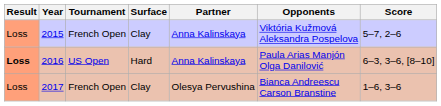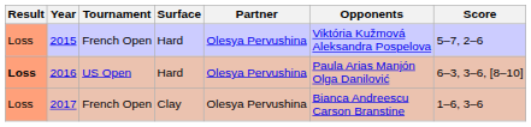 <table class="sortable wikitable">
 <tr>
 <th>Result</th>
 <th>Year</th>
 <th>Tournament</th>
 <th>Surface</th>
 <th>Partner</th>
 <th>Opponents</th>
 <th class="unsortable">Score</th>
 </tr>
 <tr style="background:#ccccff;">
 <td bgcolor=FFA07A>Loss</td>
 <td><a href='#'>2015</a></td>
 <td>French Open</td>
-<td>Clay</td>
-<td> <a href='#'>Anna Kalinskaya</a></td>
+<td>Hard</td>
+<td> <a href='#'>Olesya Pervushina</a></td>
 <td> <a href='#'>Viktória Kužmová</a> <br>  <a href='#'>Aleksandra Pospelova</a></td>
 <td>5–7, 2–6</td>
 </tr>
 <tr style="background:#ebc2af;">
 <td bgcolor=FFA07A><strong>Loss</strong></td>
 <td><a href='#'>2016</a></td>
 <td><a href='#'>US Open</a></td>
 <td>Hard</td>
-<td> <a href='#'>Anna Kalinskaya</a></td>
+<td> <a href='#'>Olesya Pervushina</a></td>
 <td> <a href='#'>Paula Arias Manjón</a> <br>  <a href='#'>Olga Danilović</a></td>
 <td>6–3, 3–6, [8–10]</td>
 </tr>
 <tr style="background:#ebc2af;">
 <td bgcolor=FFA07A>Loss</td>
 <td><a href='#'>2017</a></td>
 <td>French Open</td>
 <td>Clay</td>
 <td> Olesya Pervushina</td>
 <td> <a href='#'>Bianca Andreescu</a> <br>  <a href='#'>Carson Branstine</a></td>
 <td>1–6, 3–6</td>
 </tr>
 </table>
